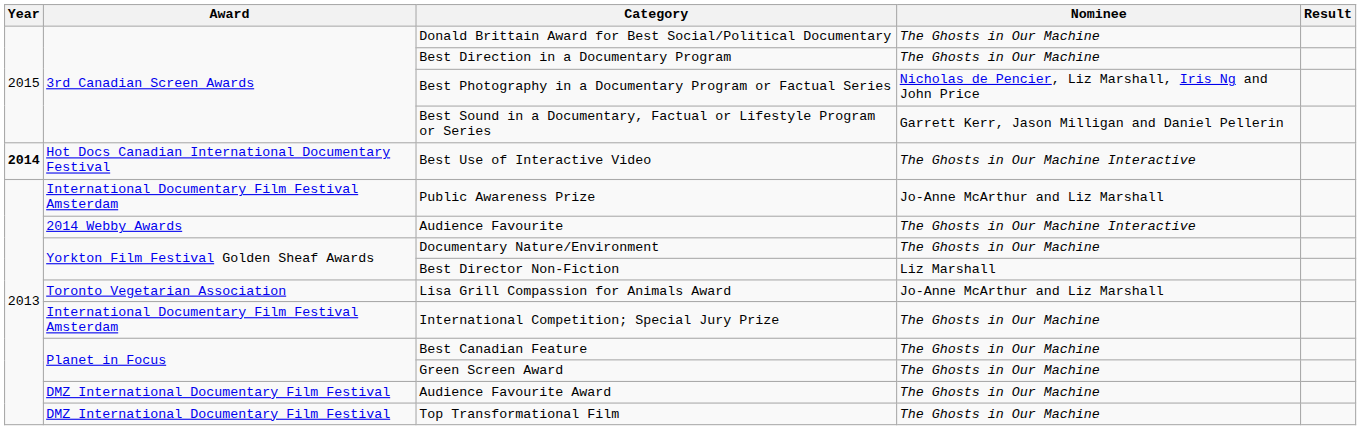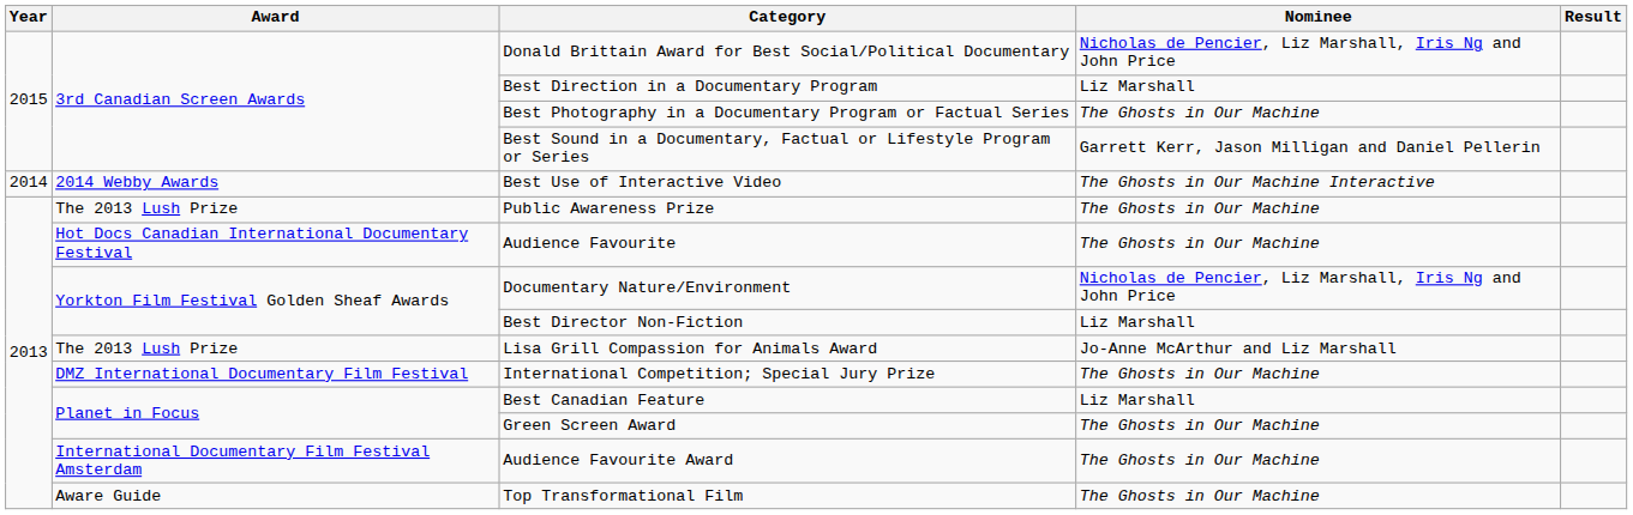 <table class="wikitable" style="font-size: 95%;">
 <tr>
 <th>Year</th>
 <th>Award</th>
 <th>Category</th>
 <th>Nominee</th>
 <th>Result</th>
 </tr>
 <tr>
 <td rowspan="4">2015</td>
 <td rowspan="4"><a href='#'>3rd Canadian Screen Awards</a></td>
 <td>Donald Brittain Award for Best Social/Political Documentary</td>
-<td><em>The Ghosts in Our Machine</em></td>
+<td><a href='#'>Nicholas de Pencier</a>, Liz Marshall, <a href='#'>Iris Ng</a> and John Price</td>
 <td></td>
 </tr>
 <tr>
 <td>Best Direction in a Documentary Program</td>
-<td><em>The Ghosts in Our Machine</em></td>
+<td>Liz Marshall</td>
 <td></td>
 </tr>
 <tr>
 <td>Best Photography in a Documentary Program or Factual Series</td>
-<td><a href='#'>Nicholas de Pencier</a>, Liz Marshall, <a href='#'>Iris Ng</a> and John Price</td>
+<td><em>The Ghosts in Our Machine</em></td>
 <td></td>
 </tr>
 <tr>
 <td>Best Sound in a Documentary, Factual or Lifestyle Program or Series</td>
 <td>Garrett Kerr, Jason Milligan and Daniel Pellerin</td>
 <td></td>
 </tr>
 <tr>
-<td><strong>2014</strong></td>
-<td><a href='#'>Hot Docs Canadian International Documentary Festival</a></td>
+<td>2014</td>
+<td><a href='#'>2014 Webby Awards</a></td>
 <td>Best Use of Interactive Video</td>
 <td><em>The Ghosts in Our Machine Interactive</em></td>
 <td></td>
 </tr>
 <tr>
 <td rowspan="10">2013</td>
-<td><a href='#'>International Documentary Film Festival Amsterdam</a></td>
+<td>The 2013 <a href='#'>Lush</a> Prize</td>
 <td>Public Awareness Prize</td>
-<td>Jo-Anne McArthur and Liz Marshall</td>
+<td><em>The Ghosts in Our Machine</em></td>
 <td></td>
 </tr>
 <tr>
-<td><a href='#'>2014 Webby Awards</a></td>
+<td><a href='#'>Hot Docs Canadian International Documentary Festival</a></td>
 <td>Audience Favourite</td>
-<td><em>The Ghosts in Our Machine Interactive</em></td>
+<td><em>The Ghosts in Our Machine</em></td>
 <td></td>
 </tr>
 <tr>
 <td rowspan="2"><a href='#'>Yorkton Film Festival</a> Golden Sheaf Awards</td>
 <td>Documentary Nature/Environment</td>
-<td><em>The Ghosts in Our Machine</em></td>
+<td><a href='#'>Nicholas de Pencier</a>, Liz Marshall, <a href='#'>Iris Ng</a> and John Price</td>
 <td></td>
 </tr>
 <tr>
 <td>Best Director Non-Fiction</td>
 <td>Liz Marshall</td>
 <td></td>
 </tr>
 <tr>
-<td><a href='#'>Toronto Vegetarian Association</a></td>
+<td>The 2013 <a href='#'>Lush</a> Prize</td>
 <td>Lisa Grill Compassion for Animals Award</td>
 <td>Jo-Anne McArthur and Liz Marshall</td>
 <td></td>
 </tr>
 <tr>
-<td><a href='#'>International Documentary Film Festival Amsterdam</a></td>
+<td><a href='#'>DMZ International Documentary Film Festival</a></td>
 <td>International Competition; Special Jury Prize</td>
 <td><em>The Ghosts in Our Machine</em></td>
 <td></td>
 </tr>
 <tr>
 <td rowspan="2"><a href='#'>Planet in Focus</a></td>
 <td>Best Canadian Feature</td>
-<td><em>The Ghosts in Our Machine</em></td>
+<td>Liz Marshall</td>
 <td></td>
 </tr>
 <tr>
 <td>Green Screen Award</td>
 <td><em>The Ghosts in Our Machine</em></td>
 <td></td>
 </tr>
 <tr>
-<td><a href='#'>DMZ International Documentary Film Festival</a></td>
+<td><a href='#'>International Documentary Film Festival Amsterdam</a></td>
 <td>Audience Favourite Award</td>
 <td><em>The Ghosts in Our Machine</em></td>
 <td></td>
 </tr>
 <tr>
-<td><a href='#'>DMZ International Documentary Film Festival</a></td>
+<td>Aware Guide</td>
 <td>Top Transformational Film</td>
 <td><em>The Ghosts in Our Machine</em></td>
 <td></td>
 </tr>
 </table>
